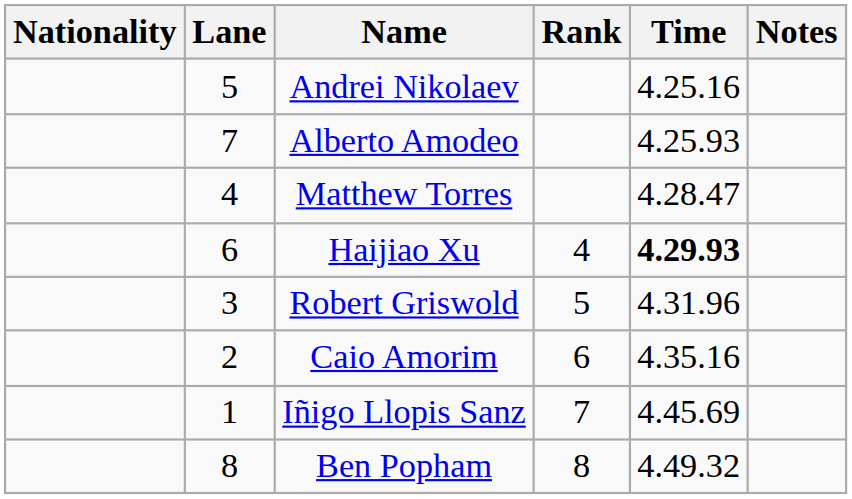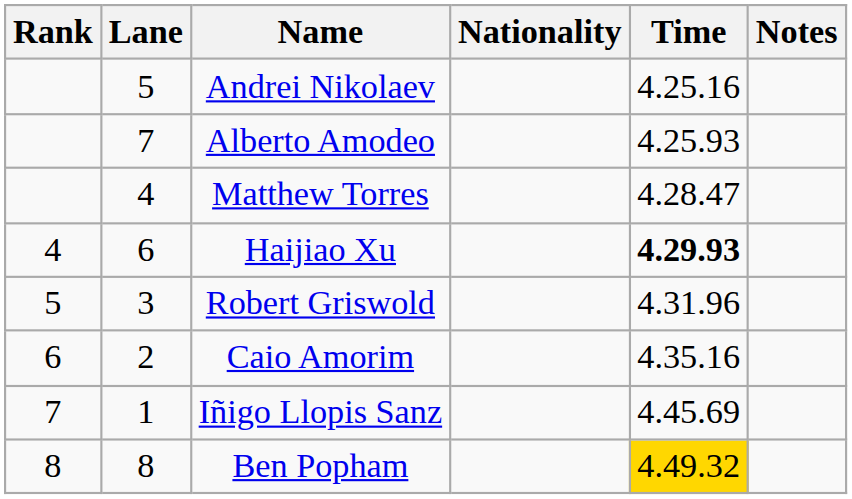 <table class="wikitable sortable" style="text-align:center">
 <tr>
-<th>Nationality</th>
+<th>Rank</th>
 <th>Lane</th>
 <th>Name</th>
-<th>Rank</th>
+<th>Nationality</th>
 <th>Time</th>
 <th>Notes</th>
 </tr>
 <tr>
 <td></td>
 <td>5</td>
 <td><a href='#'>Andrei Nikolaev</a></td>
 <td></td>
 <td align=left>4.25.16</td>
 <td></td>
 </tr>
 <tr>
 <td></td>
 <td>7</td>
 <td><a href='#'>Alberto Amodeo</a></td>
 <td></td>
 <td align=left>4.25.93</td>
 <td></td>
 </tr>
 <tr>
 <td></td>
 <td>4</td>
 <td><a href='#'>Matthew Torres</a></td>
 <td></td>
 <td align=left>4.28.47</td>
 <td></td>
 </tr>
 <tr>
-<td></td>
+<td>4</td>
 <td>6</td>
 <td><a href='#'>Haijiao Xu</a></td>
-<td>4</td>
+<td></td>
 <td align=left><strong>4.29.93</strong></td>
 <td></td>
 </tr>
 <tr>
-<td></td>
+<td>5</td>
 <td>3</td>
 <td><a href='#'>Robert Griswold</a></td>
-<td>5</td>
+<td></td>
 <td align=left>4.31.96</td>
 <td></td>
 </tr>
 <tr>
-<td></td>
+<td>6</td>
 <td>2</td>
 <td><a href='#'>Caio Amorim</a></td>
-<td>6</td>
+<td></td>
 <td align=left>4.35.16</td>
 <td></td>
 </tr>
 <tr>
-<td></td>
+<td>7</td>
 <td>1</td>
 <td><a href='#'>Iñigo Llopis Sanz</a></td>
-<td>7</td>
+<td></td>
 <td align=left>4.45.69</td>
 <td></td>
 </tr>
 <tr>
-<td></td>
+<td>8</td>
 <td>8</td>
 <td><a href='#'>Ben Popham</a></td>
-<td>8</td>
-<td align=left>4.49.32</td>
+<td></td>
+<td align=left style="background: gold;">4.49.32</td>
 <td></td>
 </tr>
 </table>
